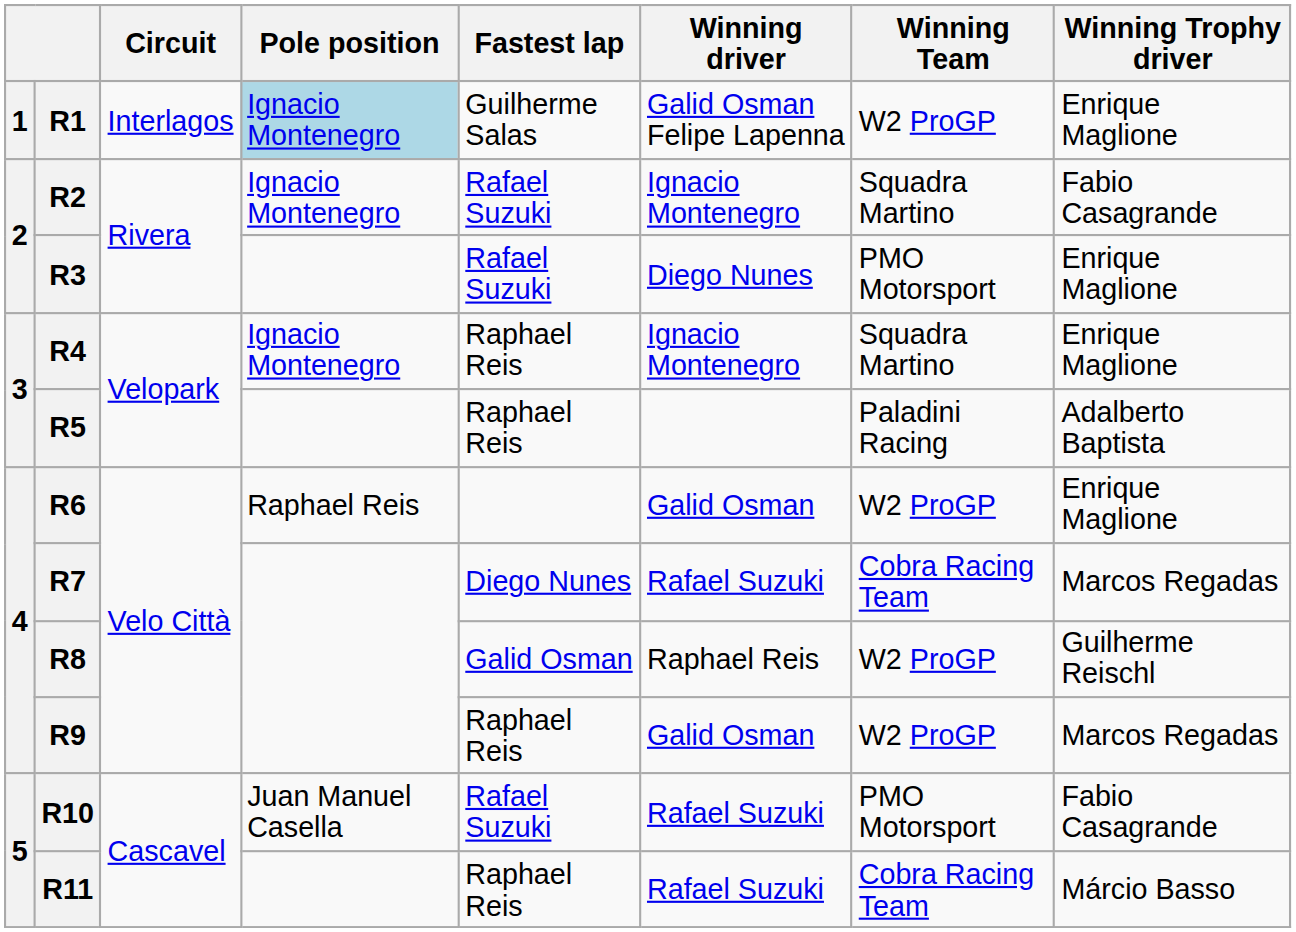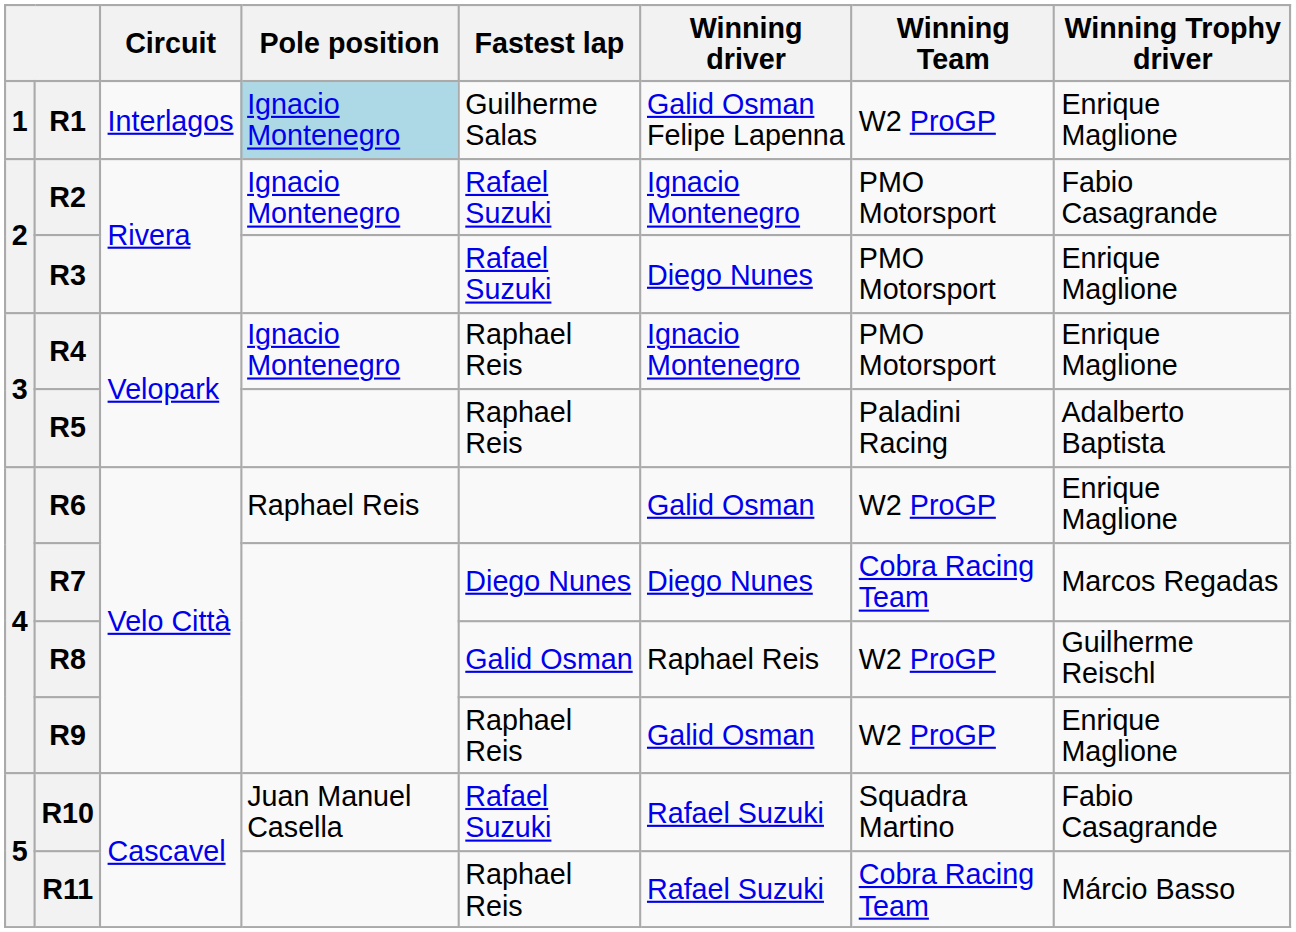 <table class="wikitable" style="font-size: 85%">
 <tr>
 <th colspan="2"></th>
 <th>Circuit</th>
 <th>Pole position</th>
 <th>Fastest lap</th>
 <th>Winning driver</th>
 <th>Winning Team</th>
 <th>Winning Trophy driver</th>
 </tr>
 <tr>
 <th>1</th>
 <th>R1</th>
 <td> <a href='#'>Interlagos</a></td>
 <td style="background: lightblue;"> <a href='#'>Ignacio Montenegro</a><br> </td>
 <td> Guilherme Salas</td>
 <td> <a href='#'>Galid Osman</a><br> Felipe Lapenna</td>
 <td> W2 <a href='#'>ProGP</a></td>
 <td> Enrique Maglione</td>
 </tr>
 <tr>
 <th rowspan=2>2</th>
 <th>R2</th>
 <td rowspan=2> <a href='#'>Rivera</a></td>
 <td> <a href='#'>Ignacio Montenegro</a></td>
 <td> <a href='#'>Rafael Suzuki</a></td>
 <td> <a href='#'>Ignacio Montenegro</a></td>
-<td> Squadra Martino</td>
+<td> PMO Motorsport</td>
 <td> Fabio Casagrande</td>
 </tr>
 <tr>
 <th>R3</th>
 <td></td>
 <td> <a href='#'>Rafael Suzuki</a></td>
 <td> <a href='#'>Diego Nunes</a></td>
 <td> PMO Motorsport</td>
 <td> Enrique Maglione</td>
 </tr>
 <tr>
 <th rowspan=2>3</th>
 <th>R4</th>
 <td rowspan=2> <a href='#'>Velopark</a></td>
 <td> <a href='#'>Ignacio Montenegro</a></td>
 <td> Raphael Reis</td>
 <td> <a href='#'>Ignacio Montenegro</a></td>
-<td> Squadra Martino</td>
+<td> PMO Motorsport</td>
 <td> Enrique Maglione</td>
 </tr>
 <tr>
 <th>R5</th>
 <td></td>
 <td> Raphael Reis</td>
 <td> </td>
 <td> Paladini Racing</td>
 <td> Adalberto Baptista</td>
 </tr>
 <tr>
 <th rowspan=4>4</th>
 <th>R6</th>
 <td rowspan=4> <a href='#'>Velo Città</a></td>
 <td> Raphael Reis</td>
 <td> </td>
 <td> <a href='#'>Galid Osman</a></td>
 <td> W2 <a href='#'>ProGP</a></td>
 <td> Enrique Maglione</td>
 </tr>
 <tr>
 <th>R7</th>
 <td rowspan=3></td>
 <td> <a href='#'>Diego Nunes</a></td>
-<td> <a href='#'>Rafael Suzuki</a></td>
+<td> <a href='#'>Diego Nunes</a></td>
 <td> <a href='#'>Cobra Racing Team</a></td>
 <td> Marcos Regadas</td>
 </tr>
 <tr>
 <th>R8</th>
 <td> <a href='#'>Galid Osman</a></td>
 <td> Raphael Reis</td>
 <td> W2 <a href='#'>ProGP</a></td>
 <td> Guilherme Reischl</td>
 </tr>
 <tr>
 <th>R9</th>
 <td> Raphael Reis</td>
 <td> <a href='#'>Galid Osman</a></td>
 <td> W2 <a href='#'>ProGP</a></td>
-<td> Marcos Regadas</td>
+<td> Enrique Maglione</td>
 </tr>
 <tr>
 <th rowspan=2>5</th>
 <th>R10</th>
 <td rowspan=2> <a href='#'>Cascavel</a></td>
 <td> Juan Manuel Casella</td>
 <td> <a href='#'>Rafael Suzuki</a></td>
 <td> <a href='#'>Rafael Suzuki</a></td>
-<td> PMO Motorsport</td>
+<td> Squadra Martino</td>
 <td> Fabio Casagrande</td>
 </tr>
 <tr>
 <th>R11</th>
 <td></td>
 <td> Raphael Reis</td>
 <td> <a href='#'>Rafael Suzuki</a></td>
 <td> <a href='#'>Cobra Racing Team</a></td>
 <td> Márcio Basso</td>
 </tr>
 </table>
